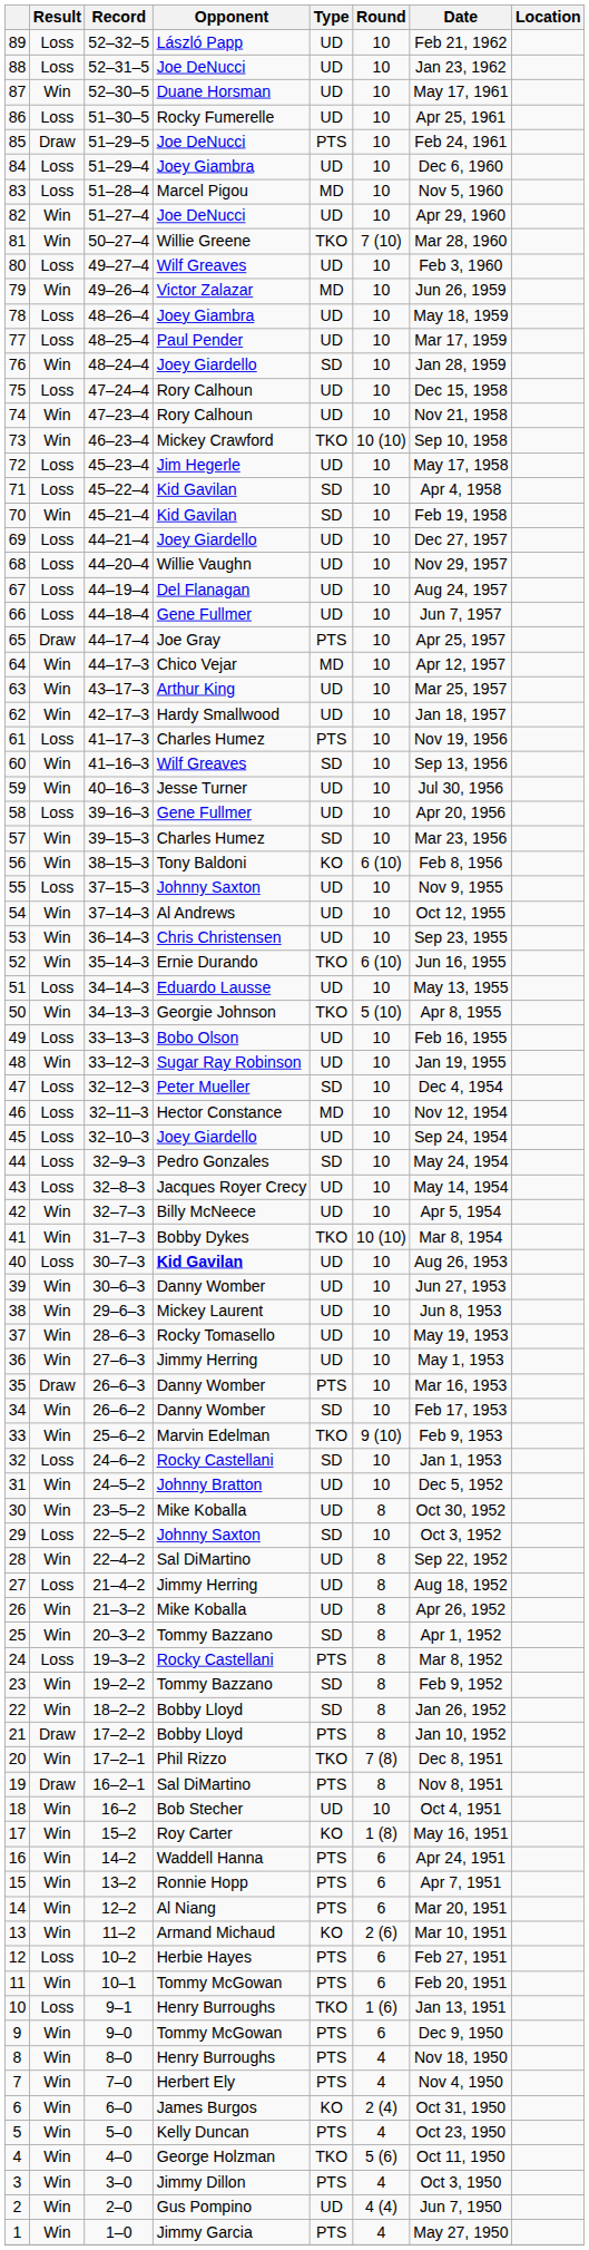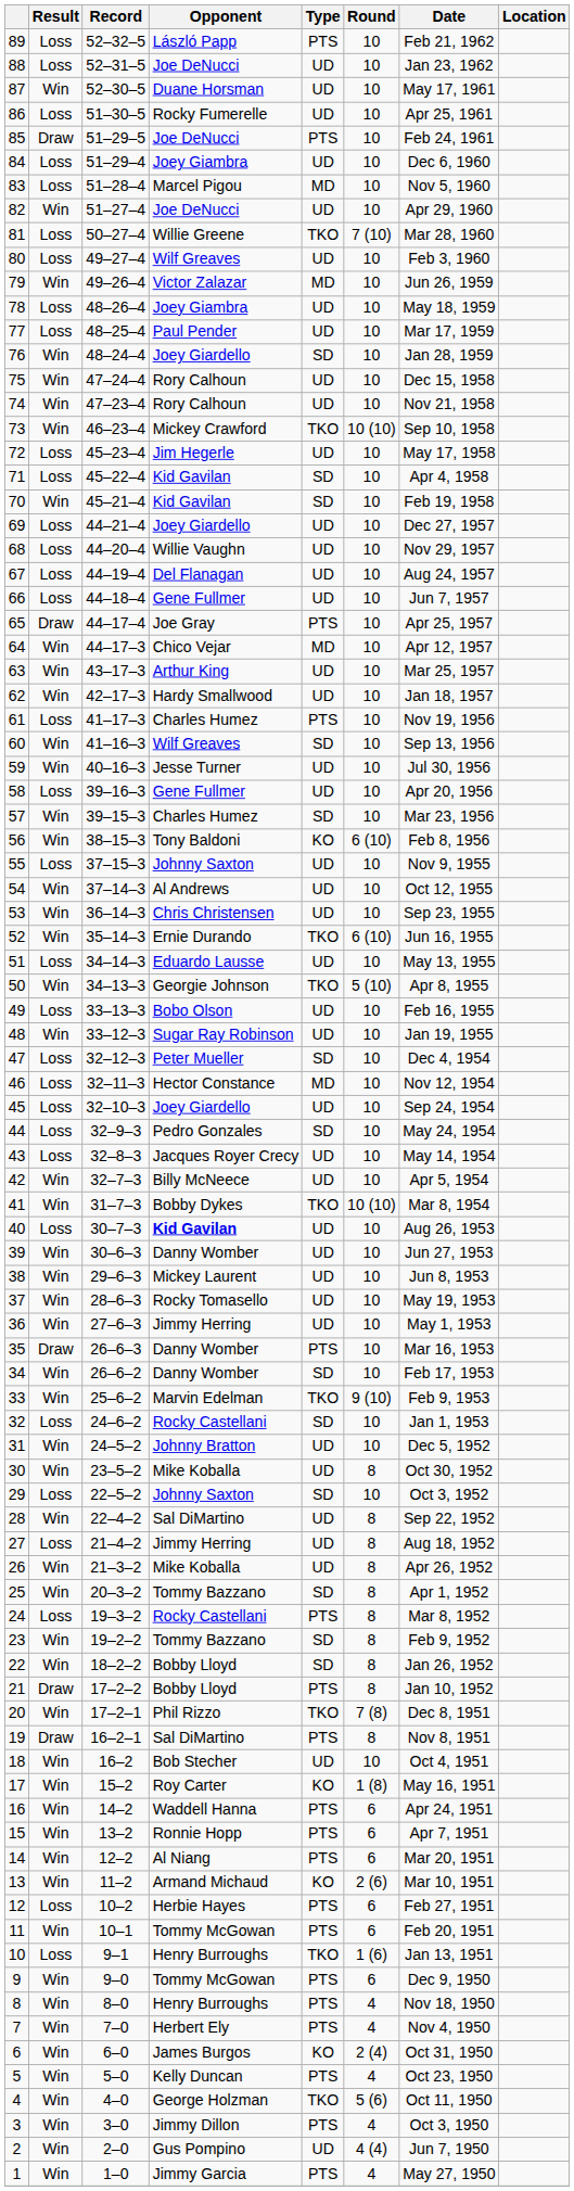 <table class="wikitable" style="text-align:center">
 <tr>
 <th></th>
 <th>Result</th>
 <th>Record</th>
 <th>Opponent</th>
 <th>Type</th>
 <th>Round</th>
 <th>Date</th>
 <th>Location</th>
 </tr>
 <tr>
 <td>89</td>
 <td>Loss</td>
 <td>52–32–5</td>
 <td style="text-align:left;"><a href='#'>László Papp</a></td>
-<td>UD</td>
+<td>PTS</td>
 <td>10</td>
 <td>Feb 21, 1962</td>
 <td style="text-align:left;"></td>
 </tr>
 <tr>
 <td>88</td>
 <td>Loss</td>
 <td>52–31–5</td>
 <td style="text-align:left;"><a href='#'>Joe DeNucci</a></td>
 <td>UD</td>
 <td>10</td>
 <td>Jan 23, 1962</td>
 <td style="text-align:left;"></td>
 </tr>
 <tr>
 <td>87</td>
 <td>Win</td>
 <td>52–30–5</td>
 <td style="text-align:left;"><a href='#'>Duane Horsman</a></td>
 <td>UD</td>
 <td>10</td>
 <td>May 17, 1961</td>
 <td style="text-align:left;"></td>
 </tr>
 <tr>
 <td>86</td>
 <td>Loss</td>
 <td>51–30–5</td>
 <td style="text-align:left;">Rocky Fumerelle</td>
 <td>UD</td>
 <td>10</td>
 <td>Apr 25, 1961</td>
 <td style="text-align:left;"></td>
 </tr>
 <tr>
 <td>85</td>
 <td>Draw</td>
 <td>51–29–5</td>
 <td style="text-align:left;"><a href='#'>Joe DeNucci</a></td>
 <td>PTS</td>
 <td>10</td>
 <td>Feb 24, 1961</td>
 <td style="text-align:left;"></td>
 </tr>
 <tr>
 <td>84</td>
 <td>Loss</td>
 <td>51–29–4</td>
 <td style="text-align:left;"><a href='#'>Joey Giambra</a></td>
 <td>UD</td>
 <td>10</td>
 <td>Dec 6, 1960</td>
 <td style="text-align:left;"></td>
 </tr>
 <tr>
 <td>83</td>
 <td>Loss</td>
 <td>51–28–4</td>
 <td style="text-align:left;">Marcel Pigou</td>
 <td>MD</td>
 <td>10</td>
 <td>Nov 5, 1960</td>
 <td style="text-align:left;"></td>
 </tr>
 <tr>
 <td>82</td>
 <td>Win</td>
 <td>51–27–4</td>
 <td style="text-align:left;"><a href='#'>Joe DeNucci</a></td>
 <td>UD</td>
 <td>10</td>
 <td>Apr 29, 1960</td>
 <td style="text-align:left;"></td>
 </tr>
 <tr>
 <td>81</td>
-<td>Win</td>
+<td>Loss</td>
 <td>50–27–4</td>
 <td style="text-align:left;">Willie Greene</td>
 <td>TKO</td>
 <td>7 (10)</td>
 <td>Mar 28, 1960</td>
 <td style="text-align:left;"></td>
 </tr>
 <tr>
 <td>80</td>
 <td>Loss</td>
 <td>49–27–4</td>
 <td style="text-align:left;"><a href='#'>Wilf Greaves</a></td>
 <td>UD</td>
 <td>10</td>
 <td>Feb 3, 1960</td>
 <td style="text-align:left;"></td>
 </tr>
 <tr>
 <td>79</td>
 <td>Win</td>
 <td>49–26–4</td>
 <td style="text-align:left;"><a href='#'>Victor Zalazar</a></td>
 <td>MD</td>
 <td>10</td>
 <td>Jun 26, 1959</td>
 <td style="text-align:left;"></td>
 </tr>
 <tr>
 <td>78</td>
 <td>Loss</td>
 <td>48–26–4</td>
 <td style="text-align:left;"><a href='#'>Joey Giambra</a></td>
 <td>UD</td>
 <td>10</td>
 <td>May 18, 1959</td>
 <td style="text-align:left;"></td>
 </tr>
 <tr>
 <td>77</td>
 <td>Loss</td>
 <td>48–25–4</td>
 <td style="text-align:left;"><a href='#'>Paul Pender</a></td>
 <td>UD</td>
 <td>10</td>
 <td>Mar 17, 1959</td>
 <td style="text-align:left;"></td>
 </tr>
 <tr>
 <td>76</td>
 <td>Win</td>
 <td>48–24–4</td>
 <td style="text-align:left;"><a href='#'>Joey Giardello</a></td>
 <td>SD</td>
 <td>10</td>
 <td>Jan 28, 1959</td>
 <td style="text-align:left;"></td>
 </tr>
 <tr>
 <td>75</td>
-<td>Loss</td>
+<td>Win</td>
 <td>47–24–4</td>
 <td style="text-align:left;">Rory Calhoun</td>
 <td>UD</td>
 <td>10</td>
 <td>Dec 15, 1958</td>
 <td style="text-align:left;"></td>
 </tr>
 <tr>
 <td>74</td>
 <td>Win</td>
 <td>47–23–4</td>
 <td style="text-align:left;">Rory Calhoun</td>
 <td>UD</td>
 <td>10</td>
 <td>Nov 21, 1958</td>
 <td style="text-align:left;"></td>
 </tr>
 <tr>
 <td>73</td>
 <td>Win</td>
 <td>46–23–4</td>
 <td style="text-align:left;">Mickey Crawford</td>
 <td>TKO</td>
 <td>10 (10)</td>
 <td>Sep 10, 1958</td>
 <td style="text-align:left;"></td>
 </tr>
 <tr>
 <td>72</td>
 <td>Loss</td>
 <td>45–23–4</td>
 <td style="text-align:left;"><a href='#'>Jim Hegerle</a></td>
 <td>UD</td>
 <td>10</td>
 <td>May 17, 1958</td>
 <td style="text-align:left;"></td>
 </tr>
 <tr>
 <td>71</td>
 <td>Loss</td>
 <td>45–22–4</td>
 <td style="text-align:left;"><a href='#'>Kid Gavilan</a></td>
 <td>SD</td>
 <td>10</td>
 <td>Apr 4, 1958</td>
 <td style="text-align:left;"></td>
 </tr>
 <tr>
 <td>70</td>
 <td>Win</td>
 <td>45–21–4</td>
 <td style="text-align:left;"><a href='#'>Kid Gavilan</a></td>
 <td>SD</td>
 <td>10</td>
 <td>Feb 19, 1958</td>
 <td style="text-align:left;"></td>
 </tr>
 <tr>
 <td>69</td>
 <td>Loss</td>
 <td>44–21–4</td>
 <td style="text-align:left;"><a href='#'>Joey Giardello</a></td>
 <td>UD</td>
 <td>10</td>
 <td>Dec 27, 1957</td>
 <td style="text-align:left;"></td>
 </tr>
 <tr>
 <td>68</td>
 <td>Loss</td>
 <td>44–20–4</td>
 <td style="text-align:left;">Willie Vaughn</td>
 <td>UD</td>
 <td>10</td>
 <td>Nov 29, 1957</td>
 <td style="text-align:left;"></td>
 </tr>
 <tr>
 <td>67</td>
 <td>Loss</td>
 <td>44–19–4</td>
 <td style="text-align:left;"><a href='#'>Del Flanagan</a></td>
 <td>UD</td>
 <td>10</td>
 <td>Aug 24, 1957</td>
 <td style="text-align:left;"></td>
 </tr>
 <tr>
 <td>66</td>
 <td>Loss</td>
 <td>44–18–4</td>
 <td style="text-align:left;"><a href='#'>Gene Fullmer</a></td>
 <td>UD</td>
 <td>10</td>
 <td>Jun 7, 1957</td>
 <td style="text-align:left;"></td>
 </tr>
 <tr>
 <td>65</td>
 <td>Draw</td>
 <td>44–17–4</td>
 <td style="text-align:left;">Joe Gray</td>
 <td>PTS</td>
 <td>10</td>
 <td>Apr 25, 1957</td>
 <td style="text-align:left;"></td>
 </tr>
 <tr>
 <td>64</td>
 <td>Win</td>
 <td>44–17–3</td>
 <td style="text-align:left;">Chico Vejar</td>
 <td>MD</td>
 <td>10</td>
 <td>Apr 12, 1957</td>
 <td style="text-align:left;"></td>
 </tr>
 <tr>
 <td>63</td>
 <td>Win</td>
 <td>43–17–3</td>
 <td style="text-align:left;"><a href='#'>Arthur King</a></td>
 <td>UD</td>
 <td>10</td>
 <td>Mar 25, 1957</td>
 <td style="text-align:left;"></td>
 </tr>
 <tr>
 <td>62</td>
 <td>Win</td>
 <td>42–17–3</td>
 <td style="text-align:left;">Hardy Smallwood</td>
 <td>UD</td>
 <td>10</td>
 <td>Jan 18, 1957</td>
 <td style="text-align:left;"></td>
 </tr>
 <tr>
 <td>61</td>
 <td>Loss</td>
 <td>41–17–3</td>
 <td style="text-align:left;">Charles Humez</td>
 <td>PTS</td>
 <td>10</td>
 <td>Nov 19, 1956</td>
 <td style="text-align:left;"></td>
 </tr>
 <tr>
 <td>60</td>
 <td>Win</td>
 <td>41–16–3</td>
 <td style="text-align:left;"><a href='#'>Wilf Greaves</a></td>
 <td>SD</td>
 <td>10</td>
 <td>Sep 13, 1956</td>
 <td style="text-align:left;"></td>
 </tr>
 <tr>
 <td>59</td>
 <td>Win</td>
 <td>40–16–3</td>
 <td style="text-align:left;">Jesse Turner</td>
 <td>UD</td>
 <td>10</td>
 <td>Jul 30, 1956</td>
 <td style="text-align:left;"></td>
 </tr>
 <tr>
 <td>58</td>
 <td>Loss</td>
 <td>39–16–3</td>
 <td style="text-align:left;"><a href='#'>Gene Fullmer</a></td>
 <td>UD</td>
 <td>10</td>
 <td>Apr 20, 1956</td>
 <td style="text-align:left;"></td>
 </tr>
 <tr>
 <td>57</td>
 <td>Win</td>
 <td>39–15–3</td>
 <td style="text-align:left;">Charles Humez</td>
 <td>SD</td>
 <td>10</td>
 <td>Mar 23, 1956</td>
 <td style="text-align:left;"></td>
 </tr>
 <tr>
 <td>56</td>
 <td>Win</td>
 <td>38–15–3</td>
 <td style="text-align:left;">Tony Baldoni</td>
 <td>KO</td>
 <td>6 (10)</td>
 <td>Feb 8, 1956</td>
 <td style="text-align:left;"></td>
 </tr>
 <tr>
 <td>55</td>
 <td>Loss</td>
 <td>37–15–3</td>
 <td style="text-align:left;"><a href='#'>Johnny Saxton</a></td>
 <td>UD</td>
 <td>10</td>
 <td>Nov 9, 1955</td>
 <td style="text-align:left;"></td>
 </tr>
 <tr>
 <td>54</td>
 <td>Win</td>
 <td>37–14–3</td>
 <td style="text-align:left;">Al Andrews</td>
 <td>UD</td>
 <td>10</td>
 <td>Oct 12, 1955</td>
 <td style="text-align:left;"></td>
 </tr>
 <tr>
 <td>53</td>
 <td>Win</td>
 <td>36–14–3</td>
 <td style="text-align:left;"><a href='#'>Chris Christensen</a></td>
 <td>UD</td>
 <td>10</td>
 <td>Sep 23, 1955</td>
 <td style="text-align:left;"></td>
 </tr>
 <tr>
 <td>52</td>
 <td>Win</td>
 <td>35–14–3</td>
 <td style="text-align:left;">Ernie Durando</td>
 <td>TKO</td>
 <td>6 (10)</td>
 <td>Jun 16, 1955</td>
 <td style="text-align:left;"></td>
 </tr>
 <tr>
 <td>51</td>
 <td>Loss</td>
 <td>34–14–3</td>
 <td style="text-align:left;"><a href='#'>Eduardo Lausse</a></td>
 <td>UD</td>
 <td>10</td>
 <td>May 13, 1955</td>
 <td style="text-align:left;"></td>
 </tr>
 <tr>
 <td>50</td>
 <td>Win</td>
 <td>34–13–3</td>
 <td style="text-align:left;">Georgie Johnson</td>
 <td>TKO</td>
 <td>5 (10)</td>
 <td>Apr 8, 1955</td>
 <td style="text-align:left;"></td>
 </tr>
 <tr>
 <td>49</td>
 <td>Loss</td>
 <td>33–13–3</td>
 <td style="text-align:left;"><a href='#'>Bobo Olson</a></td>
 <td>UD</td>
 <td>10</td>
 <td>Feb 16, 1955</td>
 <td style="text-align:left;"></td>
 </tr>
 <tr>
 <td>48</td>
 <td>Win</td>
 <td>33–12–3</td>
 <td style="text-align:left;"><a href='#'>Sugar Ray Robinson</a></td>
 <td>UD</td>
 <td>10</td>
 <td>Jan 19, 1955</td>
 <td style="text-align:left;"></td>
 </tr>
 <tr>
 <td>47</td>
 <td>Loss</td>
 <td>32–12–3</td>
 <td style="text-align:left;"><a href='#'>Peter Mueller</a></td>
 <td>SD</td>
 <td>10</td>
 <td>Dec 4, 1954</td>
 <td style="text-align:left;"></td>
 </tr>
 <tr>
 <td>46</td>
 <td>Loss</td>
 <td>32–11–3</td>
 <td style="text-align:left;">Hector Constance</td>
 <td>MD</td>
 <td>10</td>
 <td>Nov 12, 1954</td>
 <td style="text-align:left;"></td>
 </tr>
 <tr>
 <td>45</td>
 <td>Loss</td>
 <td>32–10–3</td>
 <td style="text-align:left;"><a href='#'>Joey Giardello</a></td>
 <td>UD</td>
 <td>10</td>
 <td>Sep 24, 1954</td>
 <td style="text-align:left;"></td>
 </tr>
 <tr>
 <td>44</td>
 <td>Loss</td>
 <td>32–9–3</td>
 <td style="text-align:left;">Pedro Gonzales</td>
 <td>SD</td>
 <td>10</td>
 <td>May 24, 1954</td>
 <td style="text-align:left;"></td>
 </tr>
 <tr>
 <td>43</td>
 <td>Loss</td>
 <td>32–8–3</td>
 <td style="text-align:left;">Jacques Royer Crecy</td>
 <td>UD</td>
 <td>10</td>
 <td>May 14, 1954</td>
 <td style="text-align:left;"></td>
 </tr>
 <tr>
 <td>42</td>
 <td>Win</td>
 <td>32–7–3</td>
 <td style="text-align:left;">Billy McNeece</td>
 <td>UD</td>
 <td>10</td>
 <td>Apr 5, 1954</td>
 <td style="text-align:left;"></td>
 </tr>
 <tr>
 <td>41</td>
 <td>Win</td>
 <td>31–7–3</td>
 <td style="text-align:left;">Bobby Dykes</td>
 <td>TKO</td>
 <td>10 (10)</td>
 <td>Mar 8, 1954</td>
 <td style="text-align:left;"></td>
 </tr>
 <tr>
 <td>40</td>
 <td>Loss</td>
 <td>30–7–3</td>
 <td style="text-align:left;"><strong><a href='#'>Kid Gavilan</a></strong></td>
 <td>UD</td>
 <td>10</td>
 <td>Aug 26, 1953</td>
 <td style="text-align:left;"></td>
 </tr>
 <tr>
 <td>39</td>
 <td>Win</td>
 <td>30–6–3</td>
 <td style="text-align:left;">Danny Womber</td>
 <td>UD</td>
 <td>10</td>
 <td>Jun 27, 1953</td>
 <td style="text-align:left;"></td>
 </tr>
 <tr>
 <td>38</td>
 <td>Win</td>
 <td>29–6–3</td>
 <td style="text-align:left;">Mickey Laurent</td>
 <td>UD</td>
 <td>10</td>
 <td>Jun 8, 1953</td>
 <td style="text-align:left;"></td>
 </tr>
 <tr>
 <td>37</td>
 <td>Win</td>
 <td>28–6–3</td>
 <td style="text-align:left;">Rocky Tomasello</td>
 <td>UD</td>
 <td>10</td>
 <td>May 19, 1953</td>
 <td style="text-align:left;"></td>
 </tr>
 <tr>
 <td>36</td>
 <td>Win</td>
 <td>27–6–3</td>
 <td style="text-align:left;">Jimmy Herring</td>
 <td>UD</td>
 <td>10</td>
 <td>May 1, 1953</td>
 <td style="text-align:left;"></td>
 </tr>
 <tr>
 <td>35</td>
 <td>Draw</td>
 <td>26–6–3</td>
 <td style="text-align:left;">Danny Womber</td>
 <td>PTS</td>
 <td>10</td>
 <td>Mar 16, 1953</td>
 <td style="text-align:left;"></td>
 </tr>
 <tr>
 <td>34</td>
 <td>Win</td>
 <td>26–6–2</td>
 <td style="text-align:left;">Danny Womber</td>
 <td>SD</td>
 <td>10</td>
 <td>Feb 17, 1953</td>
 <td style="text-align:left;"></td>
 </tr>
 <tr>
 <td>33</td>
 <td>Win</td>
 <td>25–6–2</td>
 <td style="text-align:left;">Marvin Edelman</td>
 <td>TKO</td>
 <td>9 (10)</td>
 <td>Feb 9, 1953</td>
 <td style="text-align:left;"></td>
 </tr>
 <tr>
 <td>32</td>
 <td>Loss</td>
 <td>24–6–2</td>
 <td style="text-align:left;"><a href='#'>Rocky Castellani</a></td>
 <td>SD</td>
 <td>10</td>
 <td>Jan 1, 1953</td>
 <td style="text-align:left;"></td>
 </tr>
 <tr>
 <td>31</td>
 <td>Win</td>
 <td>24–5–2</td>
 <td style="text-align:left;"><a href='#'>Johnny Bratton</a></td>
 <td>UD</td>
 <td>10</td>
 <td>Dec 5, 1952</td>
 <td style="text-align:left;"></td>
 </tr>
 <tr>
 <td>30</td>
 <td>Win</td>
 <td>23–5–2</td>
 <td style="text-align:left;">Mike Koballa</td>
 <td>UD</td>
 <td>8</td>
 <td>Oct 30, 1952</td>
 <td style="text-align:left;"></td>
 </tr>
 <tr>
 <td>29</td>
 <td>Loss</td>
 <td>22–5–2</td>
 <td style="text-align:left;"><a href='#'>Johnny Saxton</a></td>
 <td>SD</td>
 <td>10</td>
 <td>Oct 3, 1952</td>
 <td style="text-align:left;"></td>
 </tr>
 <tr>
 <td>28</td>
 <td>Win</td>
 <td>22–4–2</td>
 <td style="text-align:left;">Sal DiMartino</td>
 <td>UD</td>
 <td>8</td>
 <td>Sep 22, 1952</td>
 <td style="text-align:left;"></td>
 </tr>
 <tr>
 <td>27</td>
 <td>Loss</td>
 <td>21–4–2</td>
 <td style="text-align:left;">Jimmy Herring</td>
 <td>UD</td>
 <td>8</td>
 <td>Aug 18, 1952</td>
 <td style="text-align:left;"></td>
 </tr>
 <tr>
 <td>26</td>
 <td>Win</td>
 <td>21–3–2</td>
 <td style="text-align:left;">Mike Koballa</td>
 <td>UD</td>
 <td>8</td>
 <td>Apr 26, 1952</td>
 <td style="text-align:left;"></td>
 </tr>
 <tr>
 <td>25</td>
 <td>Win</td>
 <td>20–3–2</td>
 <td style="text-align:left;">Tommy Bazzano</td>
 <td>SD</td>
 <td>8</td>
 <td>Apr 1, 1952</td>
 <td style="text-align:left;"></td>
 </tr>
 <tr>
 <td>24</td>
 <td>Loss</td>
 <td>19–3–2</td>
 <td style="text-align:left;"><a href='#'>Rocky Castellani</a></td>
 <td>PTS</td>
 <td>8</td>
 <td>Mar 8, 1952</td>
 <td style="text-align:left;"></td>
 </tr>
 <tr>
 <td>23</td>
 <td>Win</td>
 <td>19–2–2</td>
 <td style="text-align:left;">Tommy Bazzano</td>
 <td>SD</td>
 <td>8</td>
 <td>Feb 9, 1952</td>
 <td style="text-align:left;"></td>
 </tr>
 <tr>
 <td>22</td>
 <td>Win</td>
 <td>18–2–2</td>
 <td style="text-align:left;">Bobby Lloyd</td>
 <td>SD</td>
 <td>8</td>
 <td>Jan 26, 1952</td>
 <td style="text-align:left;"></td>
 </tr>
 <tr>
 <td>21</td>
 <td>Draw</td>
 <td>17–2–2</td>
 <td style="text-align:left;">Bobby Lloyd</td>
 <td>PTS</td>
 <td>8</td>
 <td>Jan 10, 1952</td>
 <td style="text-align:left;"></td>
 </tr>
 <tr>
 <td>20</td>
 <td>Win</td>
 <td>17–2–1</td>
 <td style="text-align:left;">Phil Rizzo</td>
 <td>TKO</td>
 <td>7 (8)</td>
 <td>Dec 8, 1951</td>
 <td style="text-align:left;"></td>
 </tr>
 <tr>
 <td>19</td>
 <td>Draw</td>
 <td>16–2–1</td>
 <td style="text-align:left;">Sal DiMartino</td>
 <td>PTS</td>
 <td>8</td>
 <td>Nov 8, 1951</td>
 <td style="text-align:left;"></td>
 </tr>
 <tr>
 <td>18</td>
 <td>Win</td>
 <td>16–2</td>
 <td style="text-align:left;">Bob Stecher</td>
 <td>UD</td>
 <td>10</td>
 <td>Oct 4, 1951</td>
 <td style="text-align:left;"></td>
 </tr>
 <tr>
 <td>17</td>
 <td>Win</td>
 <td>15–2</td>
 <td style="text-align:left;">Roy Carter</td>
 <td>KO</td>
 <td>1 (8)</td>
 <td>May 16, 1951</td>
 <td style="text-align:left;"></td>
 </tr>
 <tr>
 <td>16</td>
 <td>Win</td>
 <td>14–2</td>
 <td style="text-align:left;">Waddell Hanna</td>
 <td>PTS</td>
 <td>6</td>
 <td>Apr 24, 1951</td>
 <td style="text-align:left;"></td>
 </tr>
 <tr>
 <td>15</td>
 <td>Win</td>
 <td>13–2</td>
 <td style="text-align:left;">Ronnie Hopp</td>
 <td>PTS</td>
 <td>6</td>
 <td>Apr 7, 1951</td>
 <td style="text-align:left;"></td>
 </tr>
 <tr>
 <td>14</td>
 <td>Win</td>
 <td>12–2</td>
 <td style="text-align:left;">Al Niang</td>
 <td>PTS</td>
 <td>6</td>
 <td>Mar 20, 1951</td>
 <td style="text-align:left;"></td>
 </tr>
 <tr>
 <td>13</td>
 <td>Win</td>
 <td>11–2</td>
 <td style="text-align:left;">Armand Michaud</td>
 <td>KO</td>
 <td>2 (6)</td>
 <td>Mar 10, 1951</td>
 <td style="text-align:left;"></td>
 </tr>
 <tr>
 <td>12</td>
 <td>Loss</td>
 <td>10–2</td>
 <td style="text-align:left;">Herbie Hayes</td>
 <td>PTS</td>
 <td>6</td>
 <td>Feb 27, 1951</td>
 <td style="text-align:left;"></td>
 </tr>
 <tr>
 <td>11</td>
 <td>Win</td>
 <td>10–1</td>
 <td style="text-align:left;">Tommy McGowan</td>
 <td>PTS</td>
 <td>6</td>
 <td>Feb 20, 1951</td>
 <td style="text-align:left;"></td>
 </tr>
 <tr>
 <td>10</td>
 <td>Loss</td>
 <td>9–1</td>
 <td style="text-align:left;">Henry Burroughs</td>
 <td>TKO</td>
 <td>1 (6)</td>
 <td>Jan 13, 1951</td>
 <td style="text-align:left;"></td>
 </tr>
 <tr>
 <td>9</td>
 <td>Win</td>
 <td>9–0</td>
 <td style="text-align:left;">Tommy McGowan</td>
 <td>PTS</td>
 <td>6</td>
 <td>Dec 9, 1950</td>
 <td style="text-align:left;"></td>
 </tr>
 <tr>
 <td>8</td>
 <td>Win</td>
 <td>8–0</td>
 <td style="text-align:left;">Henry Burroughs</td>
 <td>PTS</td>
 <td>4</td>
 <td>Nov 18, 1950</td>
 <td style="text-align:left;"></td>
 </tr>
 <tr>
 <td>7</td>
 <td>Win</td>
 <td>7–0</td>
 <td style="text-align:left;">Herbert Ely</td>
 <td>PTS</td>
 <td>4</td>
 <td>Nov 4, 1950</td>
 <td style="text-align:left;"></td>
 </tr>
 <tr>
 <td>6</td>
 <td>Win</td>
 <td>6–0</td>
 <td style="text-align:left;">James Burgos</td>
 <td>KO</td>
 <td>2 (4)</td>
 <td>Oct 31, 1950</td>
 <td style="text-align:left;"></td>
 </tr>
 <tr>
 <td>5</td>
 <td>Win</td>
 <td>5–0</td>
 <td style="text-align:left;">Kelly Duncan</td>
 <td>PTS</td>
 <td>4</td>
 <td>Oct 23, 1950</td>
 <td style="text-align:left;"></td>
 </tr>
 <tr>
 <td>4</td>
 <td>Win</td>
 <td>4–0</td>
 <td style="text-align:left;">George Holzman</td>
 <td>TKO</td>
 <td>5 (6)</td>
 <td>Oct 11, 1950</td>
 <td style="text-align:left;"></td>
 </tr>
 <tr>
 <td>3</td>
 <td>Win</td>
 <td>3–0</td>
 <td style="text-align:left;">Jimmy Dillon</td>
 <td>PTS</td>
 <td>4</td>
 <td>Oct 3, 1950</td>
 <td style="text-align:left;"></td>
 </tr>
 <tr>
 <td>2</td>
 <td>Win</td>
 <td>2–0</td>
 <td style="text-align:left;">Gus Pompino</td>
 <td>UD</td>
 <td>4 (4)</td>
 <td>Jun 7, 1950</td>
 <td style="text-align:left;"></td>
 </tr>
 <tr>
 <td>1</td>
 <td>Win</td>
 <td>1–0</td>
 <td style="text-align:left;">Jimmy Garcia</td>
 <td>PTS</td>
 <td>4</td>
 <td>May 27, 1950</td>
 <td style="text-align:left;"></td>
 </tr>
 <tr>
 </tr>
 </table>
